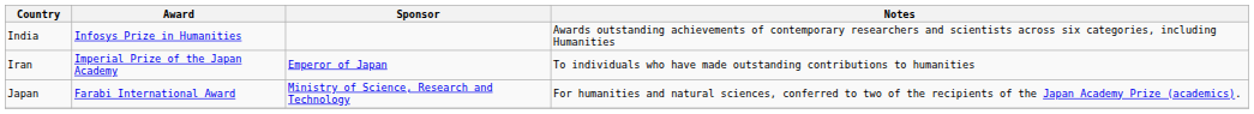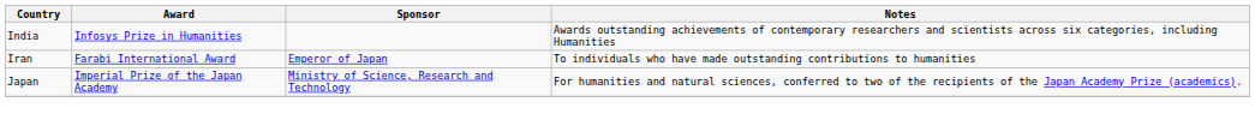 <table class="wikitable sortable">
 <tr>
 <th style="width:6em;">Country</th>
 <th>Award</th>
 <th>Sponsor</th>
 <th>Notes</th>
 </tr>
 <tr>
 <td>India</td>
 <td><a href='#'>Infosys Prize in Humanities</a></td>
 <td></td>
 <td>Awards outstanding achievements of contemporary researchers and scientists across six categories, including Humanities</td>
 </tr>
 <tr>
 <td>Iran</td>
-<td><a href='#'>Imperial Prize of the Japan Academy</a></td>
+<td><a href='#'>Farabi International Award</a></td>
 <td><a href='#'>Emperor of Japan</a></td>
 <td>To individuals who have made outstanding contributions to humanities</td>
 </tr>
 <tr>
 <td>Japan</td>
-<td><a href='#'>Farabi International Award</a></td>
+<td><a href='#'>Imperial Prize of the Japan Academy</a></td>
 <td><a href='#'>Ministry of Science, Research and Technology</a></td>
 <td>For humanities and natural sciences, conferred to two of the recipients of the <a href='#'>Japan Academy Prize (academics)</a>.</td>
 </tr>
 <tr>
 </tr>
 </table>
